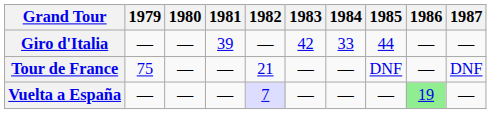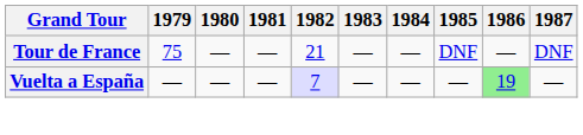 <table class="wikitable plainrowheaders">
 <tr>
 <th scope="col"><a href='#'>Grand Tour</a></th>
 <th scope="col">1979</th>
 <th scope="col">1980</th>
 <th scope="col">1981</th>
 <th scope="col">1982</th>
 <th scope="col">1983</th>
 <th scope="col">1984</th>
 <th scope="col">1985</th>
 <th scope="col">1986</th>
 <th scope="col">1987</th>
-</tr>
-<tr style="text-align:center;">
-<th scope="row"> <a href='#'>Giro d'Italia</a></th>
-<td>—</td>
-<td>—</td>
-<td><a href='#'>39</a></td>
-<td>—</td>
-<td><a href='#'>42</a></td>
-<td><a href='#'>33</a></td>
-<td><a href='#'>44</a></td>
-<td>—</td>
-<td>—</td>
 </tr>
 <tr style="text-align:center;">
 <th scope="row"> <a href='#'>Tour de France</a></th>
 <td><a href='#'>75</a></td>
 <td>—</td>
 <td>—</td>
 <td><a href='#'>21</a></td>
 <td>—</td>
 <td>—</td>
 <td><a href='#'>DNF</a></td>
 <td>—</td>
 <td><a href='#'>DNF</a></td>
 </tr>
 <tr style="text-align:center;">
 <th scope="row"> <a href='#'>Vuelta a España</a></th>
 <td>—</td>
 <td>—</td>
 <td>—</td>
 <td align="center" style="background:#ddddff;"><a href='#'>7</a></td>
 <td>—</td>
 <td>—</td>
 <td>—</td>
 <td style="background: lightgreen;"><a href='#'>19</a></td>
 <td>—</td>
 </tr>
 </table>
